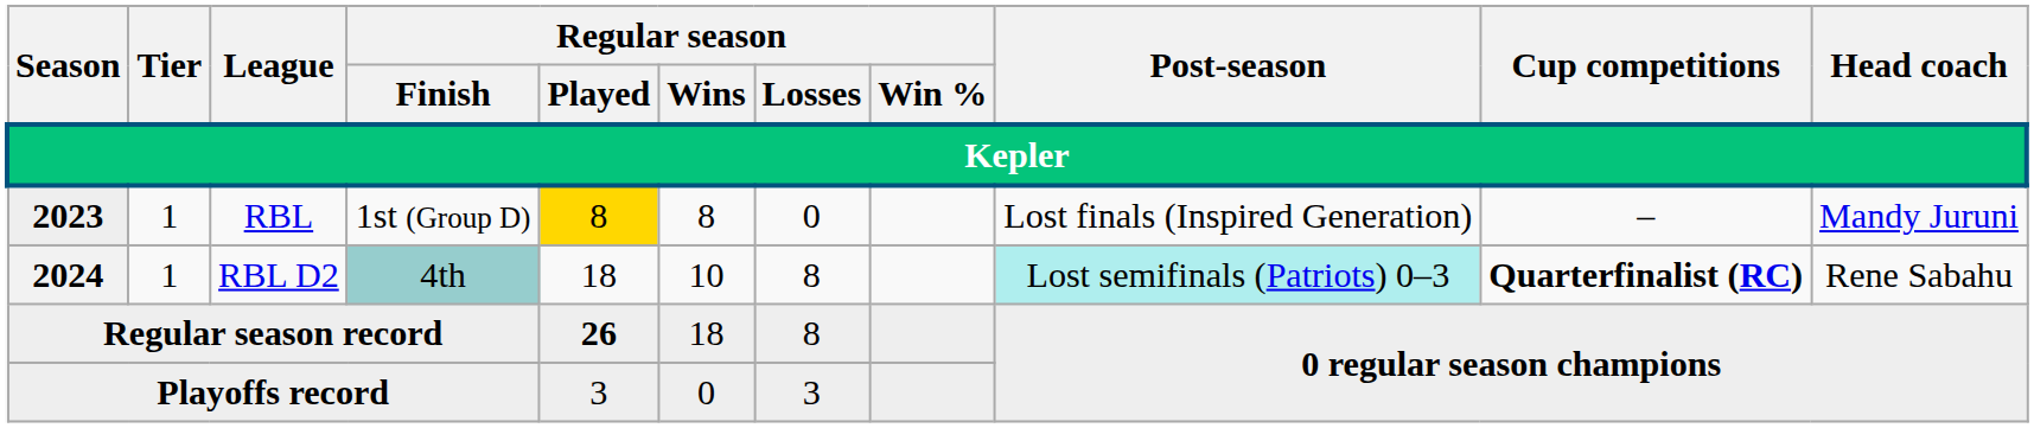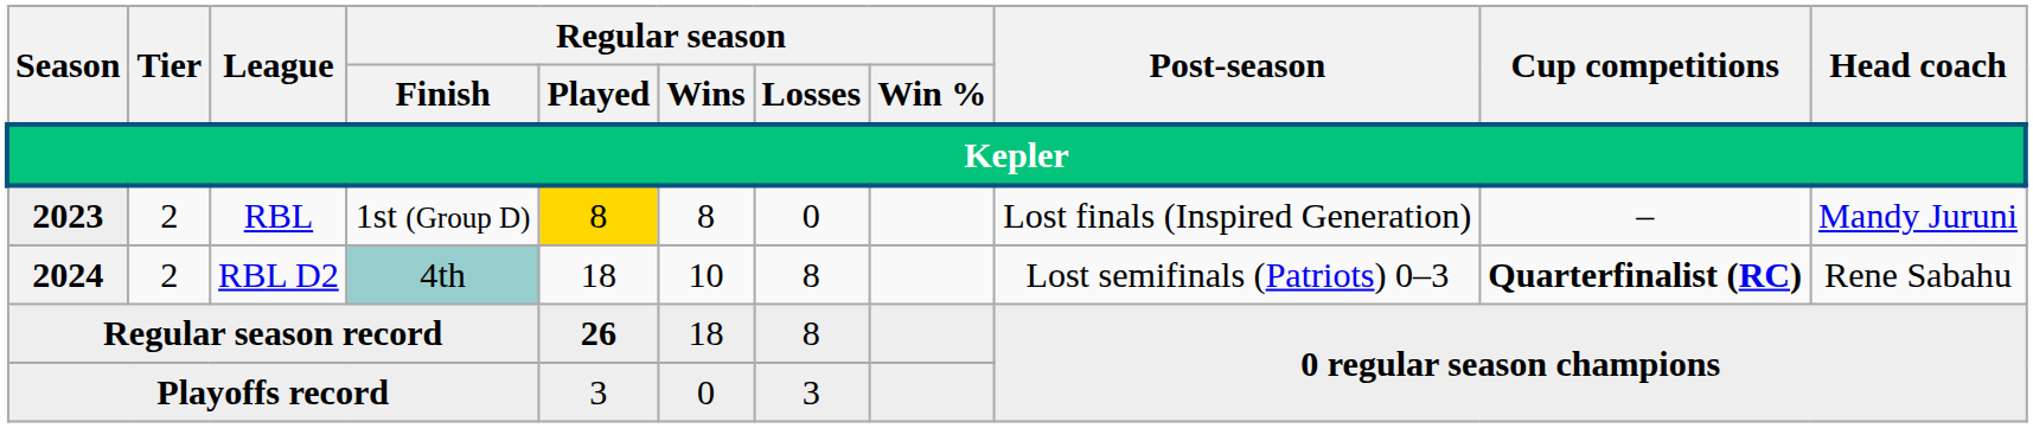 <table class="wikitable" style="font-size:95%; text-align:center">
 <tr>
 <th rowspan="2">Season</th>
 <th rowspan="2">Tier</th>
 <th rowspan="2">League</th>
 <th colspan="5">Regular season</th>
 <th rowspan="2">Post-season</th>
 <th rowspan="2">Cup competitions</th>
 <th rowspan="2">Head coach</th>
 </tr>
 <tr>
 <th>Finish</th>
 <th>Played</th>
 <th>Wins</th>
 <th>Losses</th>
 <th>Win %</th>
 </tr>
 <tr>
 <td colspan="13" align="center" style="background:#04c47b; color:white; border:2px solid #02537e"><strong>Kepler</strong></td>
 </tr>
 <tr>
 <th style="background:#eee;">2023</th>
-<td style="text-align:center;">1</td>
+<td style="text-align:center;">2</td>
 <td><a href='#'>RBL</a></td>
 <td style="text-align:center;">1st <small>(Group D)</small></td>
 <td style="background: gold; text-align:center;">8</td>
 <td style="text-align:center;">8</td>
 <td style="text-align:center;">0</td>
 <td style="text-align:center;"></td>
 <td style="text-align:center;">Lost finals (Inspired Generation)</td>
 <td>–</td>
 <td><a href='#'>Mandy Juruni</a></td>
 </tr>
 <tr>
 <th>2024</th>
-<td>1</td>
+<td>2</td>
 <td style="text-align:center;"><a href='#'>RBL D2</a></td>
 <td style="background-color:#96CDCD;">4th</td>
 <td>18</td>
 <td>10</td>
 <td>8</td>
 <td></td>
-<td style="background: paleturquoise;">Lost semifinals (<a href='#'>Patriots</a>) 0–3</td>
+<td>Lost semifinals (<a href='#'>Patriots</a>) 0–3</td>
 <td><strong>Quarterfinalist (<a href='#'>RC</a>)</strong></td>
 <td>Rene Sabahu</td>
 </tr>
 <tr>
 <th colspan="4" style="background:#eee;">Regular season record</th>
 <td style="background:#eee;"><strong>26</strong></td>
 <td style="background:#eee;">18</td>
 <td style="background:#eee;">8</td>
 <td style="background:#eee;"></td>
 <td colspan="3" rowspan="2" style="background:#eee;"><strong>0 regular season champions</strong></td>
 </tr>
 <tr>
 <th colspan="4" style="background:#eee;">Playoffs record</th>
 <td style="background:#eee;">3</td>
 <td style="background:#eee;">0</td>
 <td style="background:#eee;">3</td>
 <td style="background:#eee;"></td>
 </tr>
 </table>
